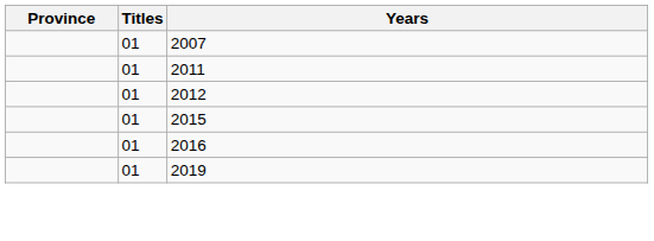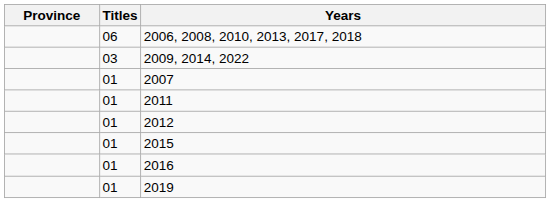 <table class="wikitable sortable" style="font-size: 95%">
 <tr>
 <th width="130">Province</th>
 <th width="10">Titles</th>
 <th width="800">Years</th>
+</tr>
+<tr>
+<td></td>
+<td>06</td>
+<td>2006, 2008, 2010, 2013, 2017, 2018</td>
+</tr>
+<tr>
+<td></td>
+<td>03</td>
+<td>2009, 2014, 2022</td>
 </tr>
 <tr>
 <td></td>
 <td>01</td>
 <td>2007</td>
 </tr>
 <tr>
 <td></td>
 <td>01</td>
 <td>2011</td>
 </tr>
 <tr>
 <td></td>
 <td>01</td>
 <td>2012</td>
 </tr>
 <tr>
 <td></td>
 <td>01</td>
 <td>2015</td>
 </tr>
 <tr>
 <td></td>
 <td>01</td>
 <td>2016</td>
 </tr>
 <tr>
 <td></td>
 <td>01</td>
 <td>2019</td>
 </tr>
 </table>
